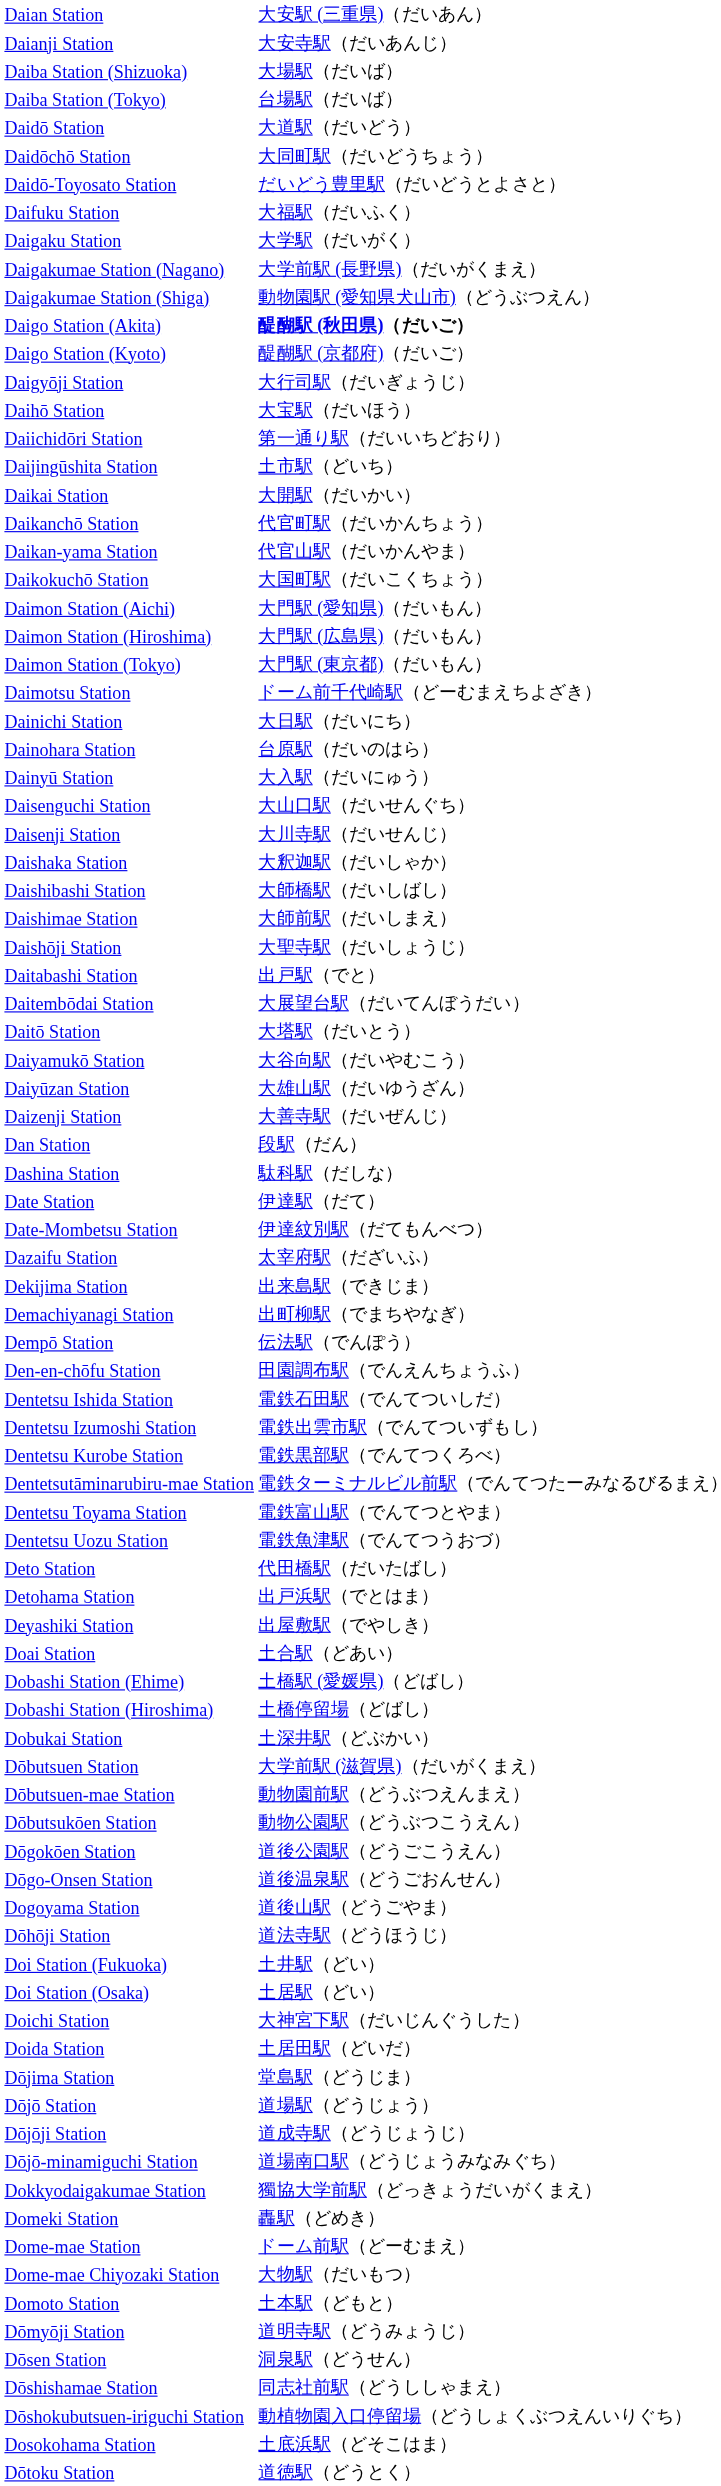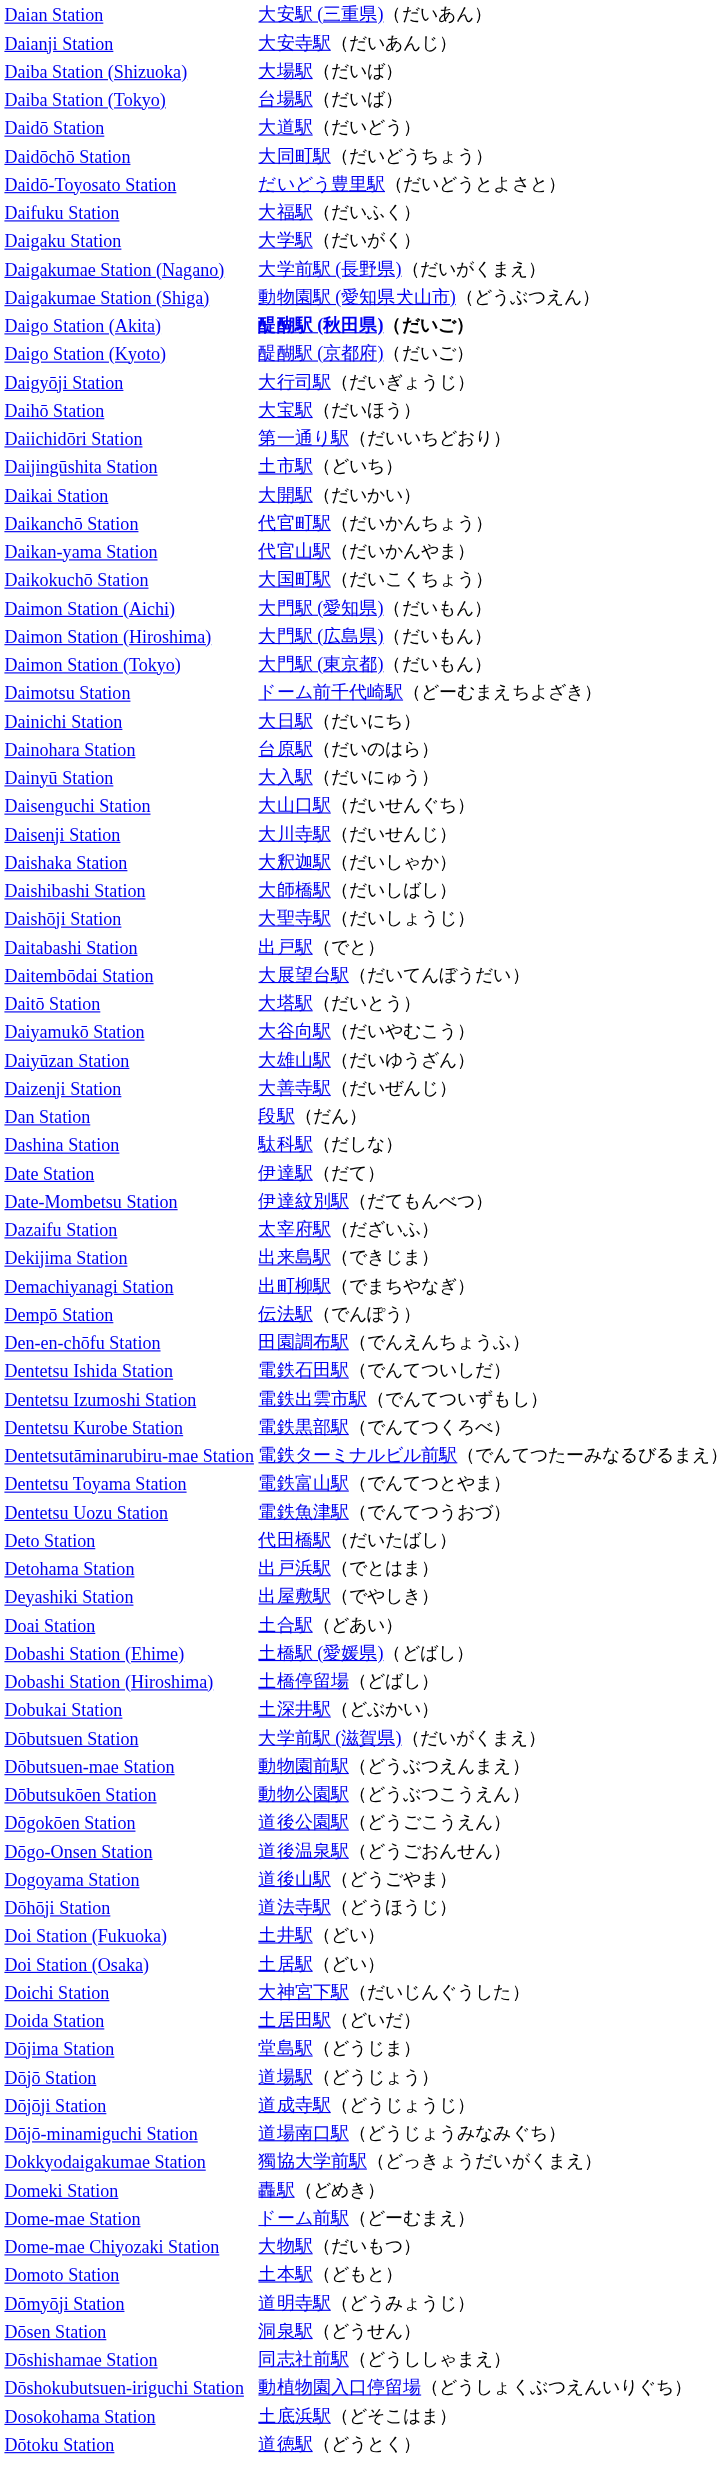 <table>
 <tr>
 <td><a href='#'>Daian Station</a></td>
 <td><a href='#'>大安駅 (三重県)</a>（だいあん）</td>
 </tr>
 <tr>
 <td><a href='#'>Daianji Station</a></td>
 <td><a href='#'>大安寺駅</a>（だいあんじ）</td>
 </tr>
 <tr>
 <td><a href='#'>Daiba Station (Shizuoka)</a></td>
 <td><a href='#'>大場駅</a>（だいば）</td>
 </tr>
 <tr>
 <td><a href='#'>Daiba Station (Tokyo)</a></td>
 <td><a href='#'>台場駅</a>（だいば）</td>
 </tr>
 <tr>
 <td><a href='#'>Daidō Station</a></td>
 <td><a href='#'>大道駅</a>（だいどう）</td>
 </tr>
 <tr>
 <td><a href='#'>Daidōchō Station</a></td>
 <td><a href='#'>大同町駅</a>（だいどうちょう）</td>
 </tr>
 <tr>
 <td><a href='#'>Daidō-Toyosato Station</a></td>
 <td><a href='#'>だいどう豊里駅</a>（だいどうとよさと）</td>
 </tr>
 <tr>
 <td><a href='#'>Daifuku Station</a></td>
 <td><a href='#'>大福駅</a>（だいふく）</td>
 </tr>
 <tr>
 <td><a href='#'>Daigaku Station</a></td>
 <td><a href='#'>大学駅</a>（だいがく）</td>
 </tr>
 <tr>
 <td><a href='#'>Daigakumae Station (Nagano)</a></td>
 <td><a href='#'>大学前駅 (長野県)</a>（だいがくまえ）</td>
 </tr>
 <tr>
 <td><a href='#'>Daigakumae Station (Shiga)</a></td>
 <td><a href='#'>動物園駅 (愛知県犬山市)</a>（どうぶつえん）</td>
 </tr>
 <tr>
 <td><a href='#'>Daigo Station (Akita)</a></td>
 <td><strong><a href='#'>醍醐駅 (秋田県)</a>（だいご）</strong></td>
 </tr>
 <tr>
 <td><a href='#'>Daigo Station (Kyoto)</a></td>
 <td><a href='#'>醍醐駅 (京都府)</a>（だいご）</td>
 </tr>
 <tr>
 <td><a href='#'>Daigyōji Station</a></td>
 <td><a href='#'>大行司駅</a>（だいぎょうじ）</td>
 </tr>
 <tr>
 <td><a href='#'>Daihō Station</a></td>
 <td><a href='#'>大宝駅</a>（だいほう）</td>
 </tr>
 <tr>
 <td><a href='#'>Daiichidōri Station</a></td>
 <td><a href='#'>第一通り駅</a>（だいいちどおり）</td>
 </tr>
 <tr>
 <td><a href='#'>Daijingūshita Station</a></td>
 <td><a href='#'>土市駅</a>（どいち）</td>
 </tr>
 <tr>
 <td><a href='#'>Daikai Station</a></td>
 <td><a href='#'>大開駅</a>（だいかい）</td>
 </tr>
 <tr>
 <td><a href='#'>Daikanchō Station</a></td>
 <td><a href='#'>代官町駅</a>（だいかんちょう）</td>
 </tr>
 <tr>
 <td><a href='#'>Daikan-yama Station</a></td>
 <td><a href='#'>代官山駅</a>（だいかんやま）</td>
 </tr>
 <tr>
 <td><a href='#'>Daikokuchō Station</a></td>
 <td><a href='#'>大国町駅</a>（だいこくちょう）</td>
 </tr>
 <tr>
 <td><a href='#'>Daimon Station (Aichi)</a></td>
 <td><a href='#'>大門駅 (愛知県)</a>（だいもん）</td>
 </tr>
 <tr>
 <td><a href='#'>Daimon Station (Hiroshima)</a></td>
 <td><a href='#'>大門駅 (広島県)</a>（だいもん）</td>
 </tr>
 <tr>
 <td><a href='#'>Daimon Station (Tokyo)</a></td>
 <td><a href='#'>大門駅 (東京都)</a>（だいもん）</td>
 </tr>
 <tr>
 <td><a href='#'>Daimotsu Station</a></td>
 <td><a href='#'>ドーム前千代崎駅</a>（どーむまえちよざき）</td>
 </tr>
 <tr>
 <td><a href='#'>Dainichi Station</a></td>
 <td><a href='#'>大日駅</a>（だいにち）</td>
 </tr>
 <tr>
 <td><a href='#'>Dainohara Station</a></td>
 <td><a href='#'>台原駅</a>（だいのはら）</td>
 </tr>
 <tr>
 <td><a href='#'>Dainyū Station</a></td>
 <td><a href='#'>大入駅</a>（だいにゅう）</td>
 </tr>
 <tr>
 <td><a href='#'>Daisenguchi Station</a></td>
 <td><a href='#'>大山口駅</a>（だいせんぐち）</td>
 </tr>
 <tr>
 <td><a href='#'>Daisenji Station</a></td>
 <td><a href='#'>大川寺駅</a>（だいせんじ）</td>
 </tr>
 <tr>
 <td><a href='#'>Daishaka Station</a></td>
 <td><a href='#'>大釈迦駅</a>（だいしゃか）</td>
 </tr>
 <tr>
 <td><a href='#'>Daishibashi Station</a></td>
 <td><a href='#'>大師橋駅</a>（だいしばし）</td>
-</tr>
-<tr>
-<td><a href='#'>Daishimae Station</a></td>
-<td><a href='#'>大師前駅</a>（だいしまえ）</td>
 </tr>
 <tr>
 <td><a href='#'>Daishōji Station</a></td>
 <td><a href='#'>大聖寺駅</a>（だいしょうじ）</td>
 </tr>
 <tr>
 <td><a href='#'>Daitabashi Station</a></td>
 <td><a href='#'>出戸駅</a>（でと）</td>
 </tr>
 <tr>
 <td><a href='#'>Daitembōdai Station</a></td>
 <td><a href='#'>大展望台駅</a>（だいてんぼうだい）</td>
 </tr>
 <tr>
 <td><a href='#'>Daitō Station</a></td>
 <td><a href='#'>大塔駅</a>（だいとう）</td>
 </tr>
 <tr>
 <td><a href='#'>Daiyamukō Station</a></td>
 <td><a href='#'>大谷向駅</a>（だいやむこう）</td>
 </tr>
 <tr>
 <td><a href='#'>Daiyūzan Station</a></td>
 <td><a href='#'>大雄山駅</a>（だいゆうざん）</td>
 </tr>
 <tr>
 <td><a href='#'>Daizenji Station</a></td>
 <td><a href='#'>大善寺駅</a>（だいぜんじ）</td>
 </tr>
 <tr>
 <td><a href='#'>Dan Station</a></td>
 <td><a href='#'>段駅</a>（だん）</td>
 </tr>
 <tr>
 <td><a href='#'>Dashina Station</a></td>
 <td><a href='#'>駄科駅</a>（だしな）</td>
 </tr>
 <tr>
 <td><a href='#'>Date Station</a></td>
 <td><a href='#'>伊達駅</a>（だて）</td>
 </tr>
 <tr>
 <td><a href='#'>Date-Mombetsu Station</a></td>
 <td><a href='#'>伊達紋別駅</a>（だてもんべつ）</td>
 </tr>
 <tr>
 <td><a href='#'>Dazaifu Station</a></td>
 <td><a href='#'>太宰府駅</a>（だざいふ）</td>
 </tr>
 <tr>
 <td><a href='#'>Dekijima Station</a></td>
 <td><a href='#'>出来島駅</a>（できじま）</td>
 </tr>
 <tr>
 <td><a href='#'>Demachiyanagi Station</a></td>
 <td><a href='#'>出町柳駅</a>（でまちやなぎ）</td>
 </tr>
 <tr>
 <td><a href='#'>Dempō Station</a></td>
 <td><a href='#'>伝法駅</a>（でんぽう）</td>
 </tr>
 <tr>
 <td><a href='#'>Den-en-chōfu Station</a></td>
 <td><a href='#'>田園調布駅</a>（でんえんちょうふ）</td>
 </tr>
 <tr>
 <td><a href='#'>Dentetsu Ishida Station</a></td>
 <td><a href='#'>電鉄石田駅</a>（でんてついしだ）</td>
 </tr>
 <tr>
 <td><a href='#'>Dentetsu Izumoshi Station</a></td>
 <td><a href='#'>電鉄出雲市駅</a>（でんてついずもし）</td>
 </tr>
 <tr>
 <td><a href='#'>Dentetsu Kurobe Station</a></td>
 <td><a href='#'>電鉄黒部駅</a>（でんてつくろべ）</td>
 </tr>
 <tr>
 <td><a href='#'>Dentetsutāminarubiru-mae Station</a></td>
 <td><a href='#'>電鉄ターミナルビル前駅</a>（でんてつたーみなるびるまえ）</td>
 </tr>
 <tr>
 <td><a href='#'>Dentetsu Toyama Station</a></td>
 <td><a href='#'>電鉄富山駅</a>（でんてつとやま）</td>
 </tr>
 <tr>
 <td><a href='#'>Dentetsu Uozu Station</a></td>
 <td><a href='#'>電鉄魚津駅</a>（でんてつうおづ）</td>
 </tr>
 <tr>
 <td><a href='#'>Deto Station</a></td>
 <td><a href='#'>代田橋駅</a>（だいたばし）</td>
 </tr>
 <tr>
 <td><a href='#'>Detohama Station</a></td>
 <td><a href='#'>出戸浜駅</a>（でとはま）</td>
 </tr>
 <tr>
 <td><a href='#'>Deyashiki Station</a></td>
 <td><a href='#'>出屋敷駅</a>（でやしき）</td>
 </tr>
 <tr>
 <td><a href='#'>Doai Station</a></td>
 <td><a href='#'>土合駅</a>（どあい）</td>
 </tr>
 <tr>
 <td><a href='#'>Dobashi Station (Ehime)</a></td>
 <td><a href='#'>土橋駅 (愛媛県)</a>（どばし）</td>
 </tr>
 <tr>
 <td><a href='#'>Dobashi Station (Hiroshima)</a></td>
 <td><a href='#'>土橋停留場</a>（どばし）</td>
 </tr>
 <tr>
 <td><a href='#'>Dobukai Station</a></td>
 <td><a href='#'>土深井駅</a>（どぶかい）</td>
 </tr>
 <tr>
 <td><a href='#'>Dōbutsuen Station</a></td>
 <td><a href='#'>大学前駅 (滋賀県)</a>（だいがくまえ）</td>
 </tr>
 <tr>
 <td><a href='#'>Dōbutsuen-mae Station</a></td>
 <td><a href='#'>動物園前駅</a>（どうぶつえんまえ）</td>
 </tr>
 <tr>
 <td><a href='#'>Dōbutsukōen Station</a></td>
 <td><a href='#'>動物公園駅</a>（どうぶつこうえん）</td>
 </tr>
 <tr>
 <td><a href='#'>Dōgokōen Station</a></td>
 <td><a href='#'>道後公園駅</a>（どうごこうえん）</td>
 </tr>
 <tr>
 <td><a href='#'>Dōgo-Onsen Station</a></td>
 <td><a href='#'>道後温泉駅</a>（どうごおんせん）</td>
 </tr>
 <tr>
 <td><a href='#'>Dogoyama Station</a></td>
 <td><a href='#'>道後山駅</a>（どうごやま）</td>
 </tr>
 <tr>
 <td><a href='#'>Dōhōji Station</a></td>
 <td><a href='#'>道法寺駅</a>（どうほうじ）</td>
 </tr>
 <tr>
 <td><a href='#'>Doi Station (Fukuoka)</a></td>
 <td><a href='#'>土井駅</a>（どい）</td>
 </tr>
 <tr>
 <td><a href='#'>Doi Station (Osaka)</a></td>
 <td><a href='#'>土居駅</a>（どい）</td>
 </tr>
 <tr>
 <td><a href='#'>Doichi Station</a></td>
 <td><a href='#'>大神宮下駅</a>（だいじんぐうした）</td>
 </tr>
 <tr>
 <td><a href='#'>Doida Station</a></td>
 <td><a href='#'>土居田駅</a>（どいだ）</td>
 </tr>
 <tr>
 <td><a href='#'>Dōjima Station</a></td>
 <td><a href='#'>堂島駅</a>（どうじま）</td>
 </tr>
 <tr>
 <td><a href='#'>Dōjō Station</a></td>
 <td><a href='#'>道場駅</a>（どうじょう）</td>
 </tr>
 <tr>
 <td><a href='#'>Dōjōji Station</a></td>
 <td><a href='#'>道成寺駅</a>（どうじょうじ）</td>
 </tr>
 <tr>
 <td><a href='#'>Dōjō-minamiguchi Station</a></td>
 <td><a href='#'>道場南口駅</a>（どうじょうみなみぐち）</td>
 </tr>
 <tr>
 <td><a href='#'>Dokkyodaigakumae Station</a></td>
 <td><a href='#'>獨協大学前駅</a>（どっきょうだいがくまえ）</td>
 </tr>
 <tr>
 <td><a href='#'>Domeki Station</a></td>
 <td><a href='#'>轟駅</a>（どめき）</td>
 </tr>
 <tr>
 <td><a href='#'>Dome-mae Station</a></td>
 <td><a href='#'>ドーム前駅</a>（どーむまえ）</td>
 </tr>
 <tr>
 <td><a href='#'>Dome-mae Chiyozaki Station</a></td>
 <td><a href='#'>大物駅</a>（だいもつ）</td>
 </tr>
 <tr>
 <td><a href='#'>Domoto Station</a></td>
 <td><a href='#'>土本駅</a>（どもと）</td>
 </tr>
 <tr>
 <td><a href='#'>Dōmyōji Station</a></td>
 <td><a href='#'>道明寺駅</a>（どうみょうじ）</td>
 </tr>
 <tr>
 <td><a href='#'>Dōsen Station</a></td>
 <td><a href='#'>洞泉駅</a>（どうせん）</td>
 </tr>
 <tr>
 <td><a href='#'>Dōshishamae Station</a></td>
 <td><a href='#'>同志社前駅</a>（どうししゃまえ）</td>
 </tr>
 <tr>
 <td><a href='#'>Dōshokubutsuen-iriguchi Station</a></td>
 <td><a href='#'>動植物園入口停留場</a>（どうしょくぶつえんいりぐち）</td>
 </tr>
 <tr>
 <td><a href='#'>Dosokohama Station</a></td>
 <td><a href='#'>土底浜駅</a>（どそこはま）</td>
 </tr>
 <tr>
 <td><a href='#'>Dōtoku Station</a></td>
 <td><a href='#'>道徳駅</a>（どうとく）</td>
 </tr>
 </table>
